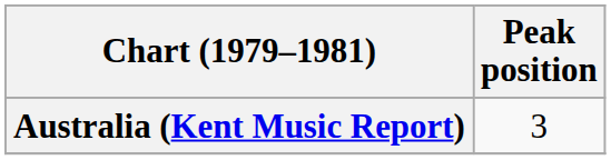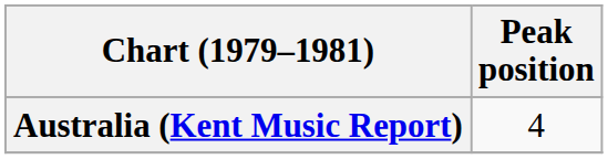 <table class="wikitable plainrowheaders" style="text-align:center">
 <tr>
 <th>Chart (1979–1981)</th>
 <th>Peak<br>position</th>
 </tr>
 <tr>
 <th scope="row">Australia (<a href='#'>Kent Music Report</a>)</th>
-<td>3</td>
+<td>4</td>
 </tr>
 <tr>
 </tr>
 </table>
